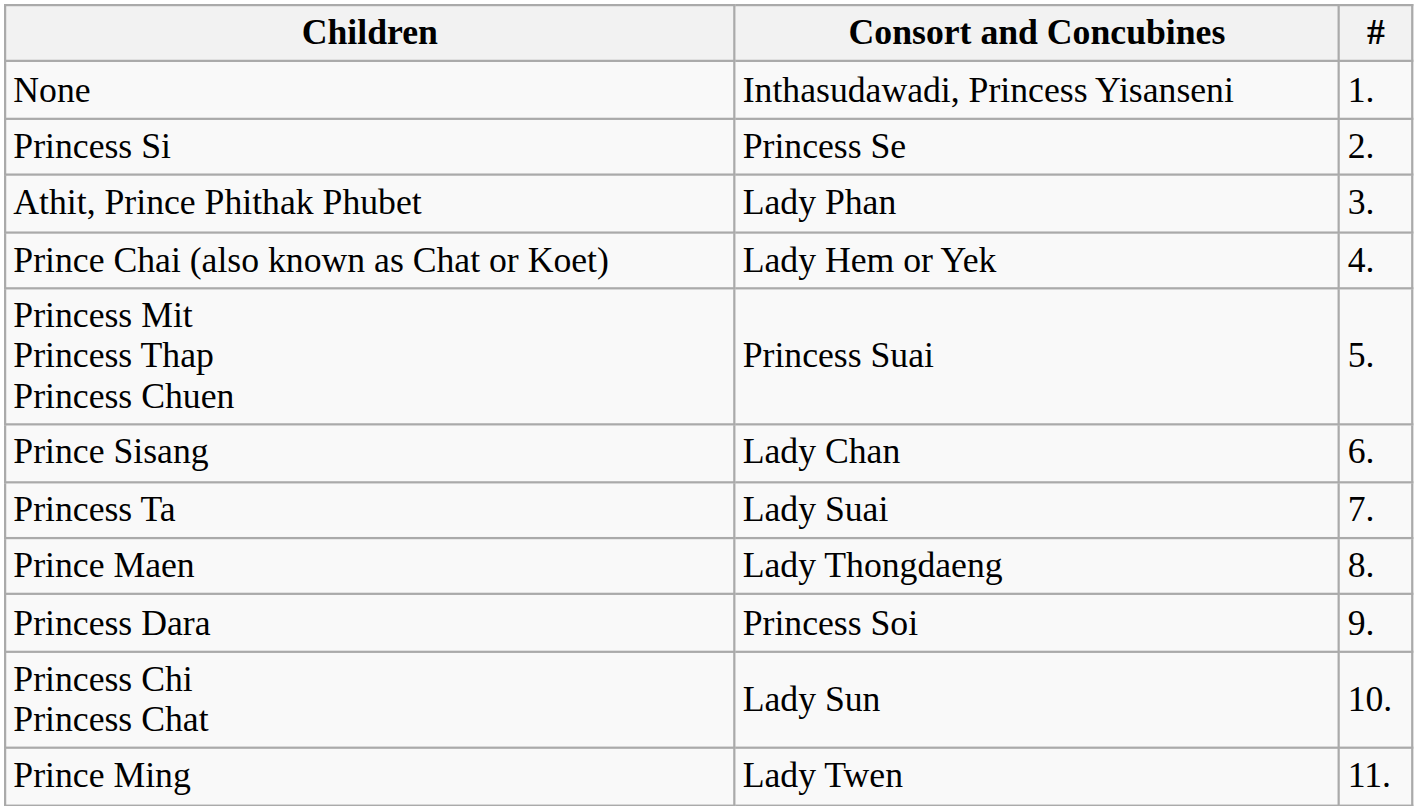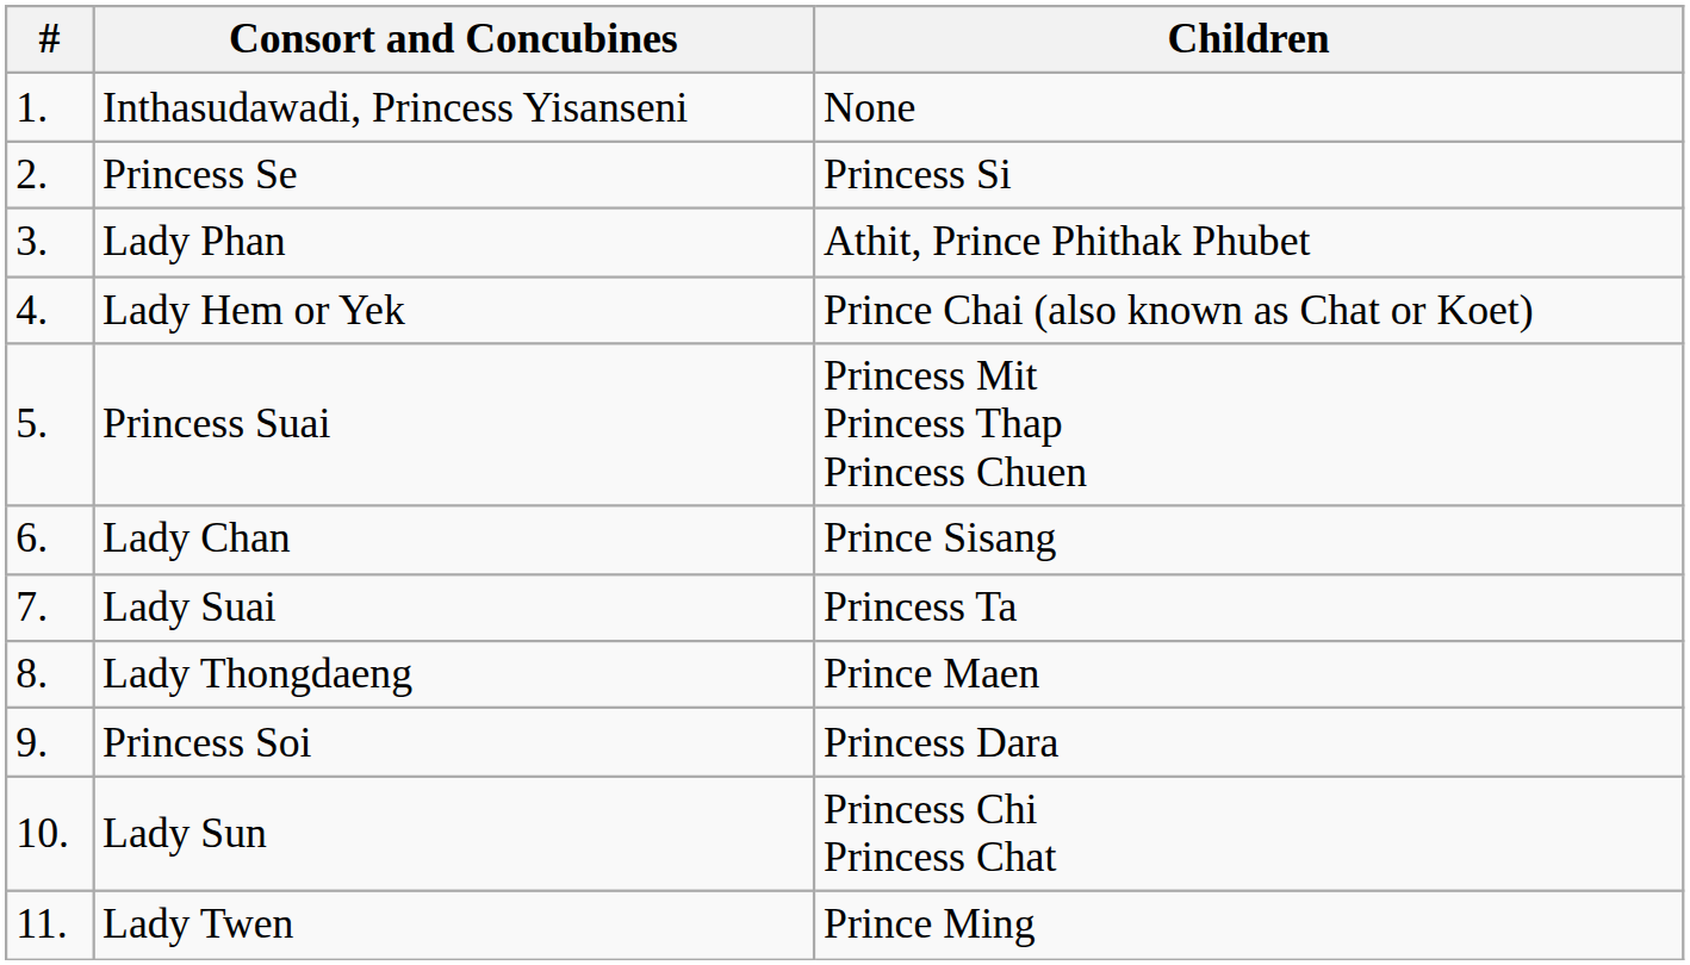 <table style="text-align:left" class="wikitable" width=50%>
 <tr>
+<th>#</th>
+<th>Consort and Concubines</th>
 <th>Children</th>
-<th>Consort and Concubines</th>
-<th>#</th>
 </tr>
 <tr>
+<td>1.</td>
+<td>Inthasudawadi, Princess Yisanseni</td>
 <td>None</td>
-<td>Inthasudawadi, Princess Yisanseni</td>
-<td>1.</td>
 </tr>
 <tr>
+<td>2.</td>
+<td>Princess Se</td>
 <td>Princess Si</td>
-<td>Princess Se</td>
-<td>2.</td>
 </tr>
 <tr>
+<td>3.</td>
+<td>Lady Phan</td>
 <td>Athit, Prince Phithak Phubet</td>
-<td>Lady Phan</td>
-<td>3.</td>
 </tr>
 <tr>
+<td>4.</td>
+<td>Lady Hem or Yek</td>
 <td>Prince Chai (also known as Chat or Koet)</td>
-<td>Lady Hem or Yek</td>
-<td>4.</td>
 </tr>
 <tr>
+<td>5.</td>
+<td>Princess Suai</td>
 <td>Princess Mit<br>Princess Thap<br>Princess Chuen</td>
-<td>Princess Suai</td>
-<td>5.</td>
 </tr>
 <tr>
+<td>6.</td>
+<td>Lady Chan</td>
 <td>Prince Sisang</td>
-<td>Lady Chan</td>
-<td>6.</td>
 </tr>
 <tr>
+<td>7.</td>
+<td>Lady Suai</td>
 <td>Princess Ta</td>
-<td>Lady Suai</td>
-<td>7.</td>
 </tr>
 <tr>
+<td>8.</td>
+<td>Lady Thongdaeng</td>
 <td>Prince Maen</td>
-<td>Lady Thongdaeng</td>
-<td>8.</td>
 </tr>
 <tr>
+<td>9.</td>
+<td>Princess Soi</td>
 <td>Princess Dara</td>
-<td>Princess Soi</td>
-<td>9.</td>
 </tr>
 <tr>
+<td>10.</td>
+<td>Lady Sun</td>
 <td>Princess Chi<br>Princess Chat</td>
-<td>Lady Sun</td>
-<td>10.</td>
 </tr>
 <tr>
+<td>11.</td>
+<td>Lady Twen</td>
 <td>Prince Ming</td>
-<td>Lady Twen</td>
-<td>11.</td>
 </tr>
 </table>
